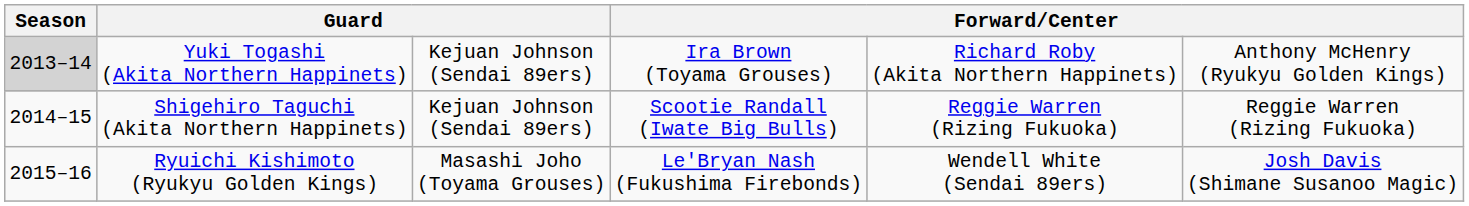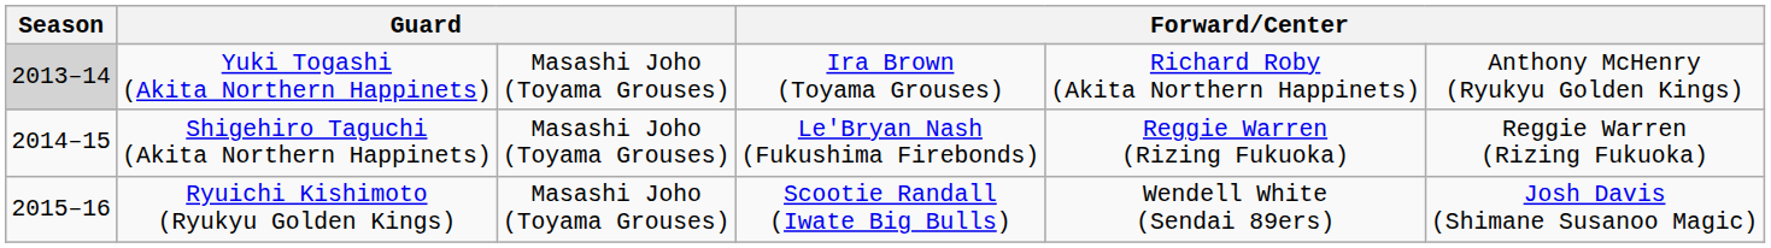 <table class=wikitable style="text-align:center">
 <tr>
 <th>Season</th>
 <th colspan=2>Guard</th>
 <th colspan=3>Forward/Center</th>
 </tr>
 <tr>
 <td style="background: lightgrey;">2013–14</td>
 <td><a href='#'>Yuki Togashi</a><br>(<a href='#'>Akita Northern Happinets</a>)</td>
-<td>Kejuan Johnson<br>(Sendai 89ers)</td>
+<td>Masashi Joho<br>(Toyama Grouses)</td>
 <td><a href='#'>Ira Brown</a><br>(Toyama Grouses)</td>
 <td><a href='#'>Richard Roby</a><br>(Akita Northern Happinets)</td>
 <td>Anthony McHenry<br>(Ryukyu Golden Kings)</td>
 </tr>
 <tr>
 <td>2014–15</td>
 <td><a href='#'>Shigehiro Taguchi</a><br>(Akita Northern Happinets)</td>
-<td>Kejuan Johnson<br>(Sendai 89ers)</td>
-<td><a href='#'>Scootie Randall</a><br>(<a href='#'>Iwate Big Bulls</a>)</td>
+<td>Masashi Joho<br>(Toyama Grouses)</td>
+<td><a href='#'>Le'Bryan Nash</a><br>(Fukushima Firebonds)</td>
 <td><a href='#'>Reggie Warren</a><br>(Rizing Fukuoka)</td>
 <td>Reggie Warren<br>(Rizing Fukuoka)</td>
 </tr>
 <tr>
 <td>2015–16</td>
 <td><a href='#'>Ryuichi Kishimoto</a><br>(Ryukyu Golden Kings)</td>
 <td>Masashi Joho<br>(Toyama Grouses)</td>
-<td><a href='#'>Le'Bryan Nash</a><br>(Fukushima Firebonds)</td>
+<td><a href='#'>Scootie Randall</a><br>(<a href='#'>Iwate Big Bulls</a>)</td>
 <td>Wendell White<br>(Sendai 89ers)</td>
 <td><a href='#'>Josh Davis</a><br>(Shimane Susanoo Magic)</td>
 </tr>
 </table>
